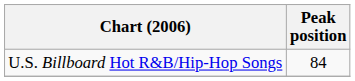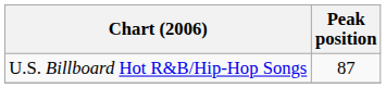 <table class="wikitable">
 <tr>
 <th align="left">Chart (2006)</th>
 <th align="left">Peak<br>position</th>
 </tr>
 <tr>
 <td align="left">U.S. <em>Billboard</em> <a href='#'>Hot R&B/Hip-Hop Songs</a></td>
-<td align="center">84</td>
+<td align="center">87</td>
 </tr>
 <tr>
 </tr>
 </table>
